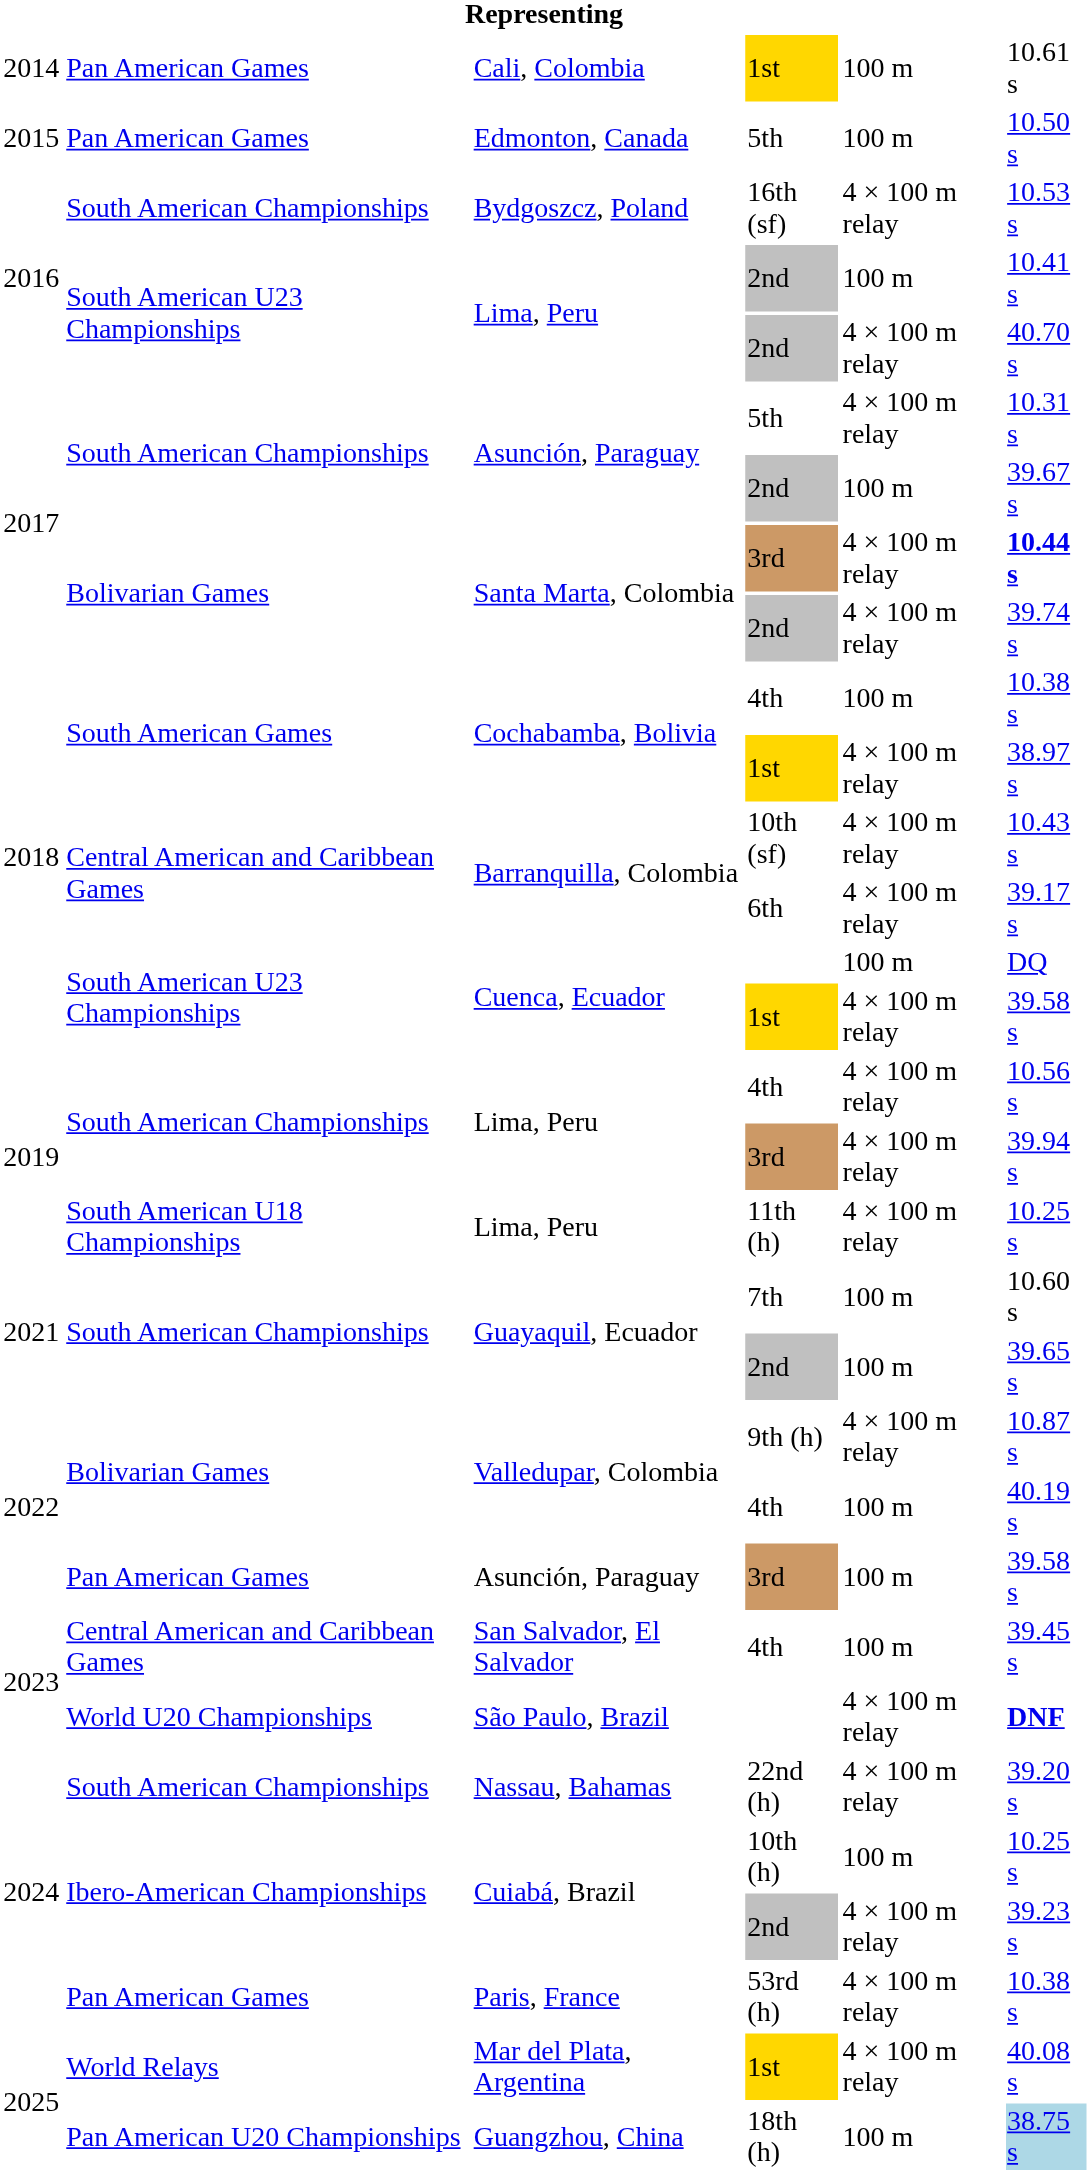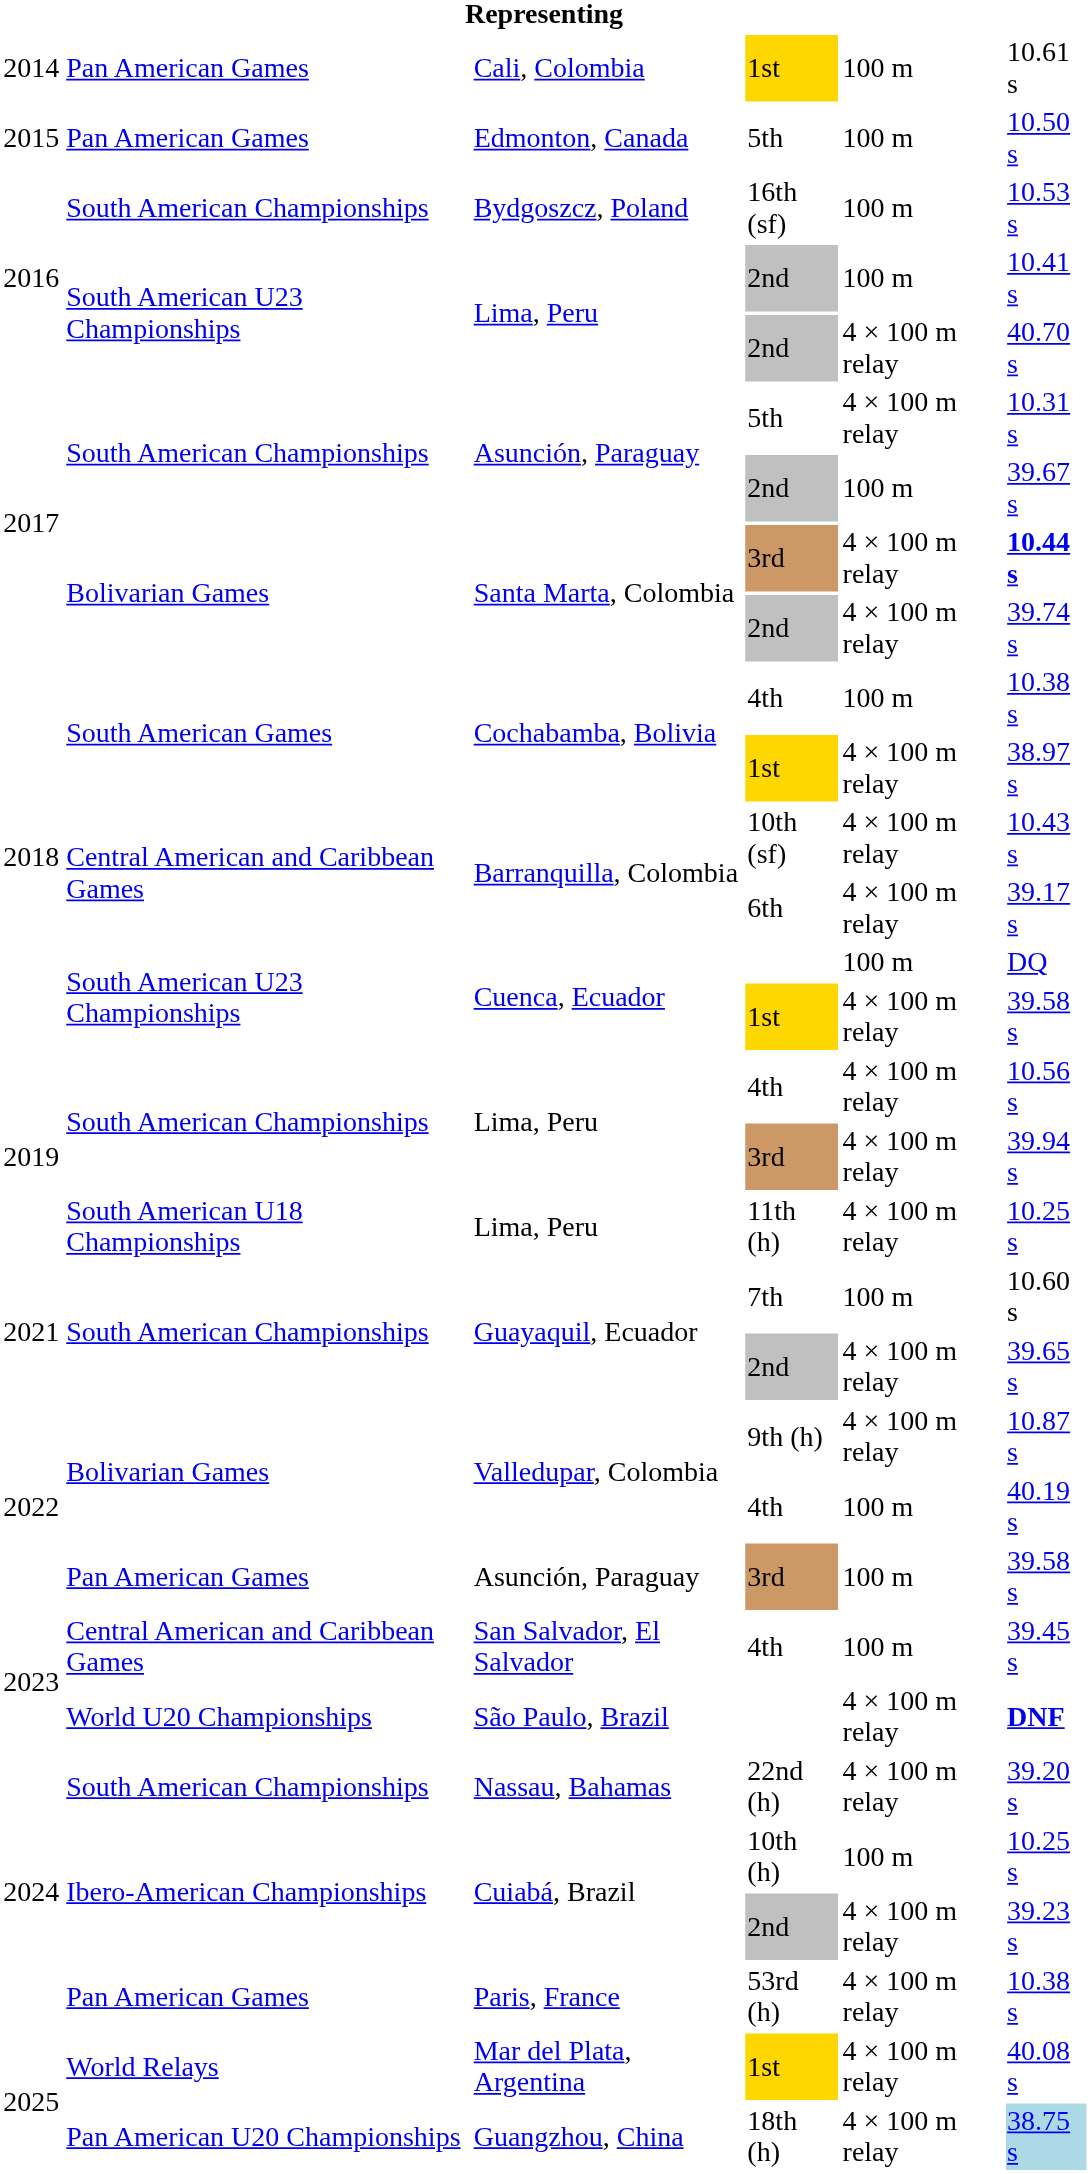 <table>
 <tr>
 <th colspan="6">Representing </th>
 </tr>
 <tr>
 <td>2014</td>
 <td><a href='#'>Pan American Games</a></td>
 <td><a href='#'>Cali</a>, <a href='#'>Colombia</a></td>
 <td bgcolor=gold>1st</td>
 <td>100 m</td>
 <td>10.61 s</td>
 </tr>
 <tr>
 <td>2015</td>
 <td><a href='#'>Pan American Games</a></td>
 <td><a href='#'>Edmonton</a>, <a href='#'>Canada</a></td>
 <td>5th</td>
 <td>100 m</td>
 <td><a href='#'>10.50 s</a></td>
 </tr>
 <tr>
 <td rowspan=3>2016</td>
 <td><a href='#'>South American Championships</a></td>
 <td><a href='#'>Bydgoszcz</a>, <a href='#'>Poland</a></td>
 <td>16th (sf)</td>
-<td>4 × 100 m relay</td>
+<td>100 m</td>
 <td><a href='#'>10.53 s</a></td>
 </tr>
 <tr>
 <td rowspan=2><a href='#'>South American U23 Championships</a></td>
 <td rowspan=2><a href='#'>Lima</a>, <a href='#'>Peru</a></td>
 <td bgcolor=silver>2nd</td>
 <td>100 m</td>
 <td><a href='#'>10.41 s</a></td>
 </tr>
 <tr>
 <td bgcolor=silver>2nd</td>
 <td>4 × 100 m relay</td>
 <td><a href='#'>40.70 s</a></td>
 </tr>
 <tr>
 <td rowspan=4>2017</td>
 <td rowspan=2><a href='#'>South American Championships</a></td>
 <td rowspan=2><a href='#'>Asunción</a>, <a href='#'>Paraguay</a></td>
 <td>5th</td>
 <td>4 × 100 m relay</td>
 <td><a href='#'>10.31 s</a></td>
 </tr>
 <tr>
 <td bgcolor=silver>2nd</td>
 <td>100 m</td>
 <td><a href='#'>39.67 s</a></td>
 </tr>
 <tr>
 <td rowspan=2><a href='#'>Bolivarian Games</a></td>
 <td rowspan=2><a href='#'>Santa Marta</a>, Colombia</td>
 <td bgcolor=cc9966>3rd</td>
 <td>4 × 100 m relay</td>
 <td><strong><a href='#'>10.44 s</a></strong></td>
 </tr>
 <tr>
 <td bgcolor=silver>2nd</td>
 <td>4 × 100 m relay</td>
 <td><a href='#'>39.74 s</a></td>
 </tr>
 <tr>
 <td rowspan=6>2018</td>
 <td rowspan=2><a href='#'>South American Games</a></td>
 <td rowspan=2><a href='#'>Cochabamba</a>, <a href='#'>Bolivia</a></td>
 <td>4th</td>
 <td>100 m</td>
 <td><a href='#'>10.38 s</a></td>
 </tr>
 <tr>
 <td bgcolor=gold>1st</td>
 <td>4 × 100 m relay</td>
 <td><a href='#'>38.97 s</a> <strong></strong></td>
 </tr>
 <tr>
 <td rowspan=2><a href='#'>Central American and Caribbean Games</a></td>
 <td rowspan=2><a href='#'>Barranquilla</a>, Colombia</td>
 <td>10th (sf)</td>
 <td>4 × 100 m relay</td>
 <td><a href='#'>10.43 s</a></td>
 </tr>
 <tr>
 <td>6th</td>
 <td>4 × 100 m relay</td>
 <td><a href='#'>39.17 s</a></td>
 </tr>
 <tr>
 <td rowspan=2><a href='#'>South American U23 Championships</a></td>
 <td rowspan=2><a href='#'>Cuenca</a>, <a href='#'>Ecuador</a></td>
 <td></td>
 <td>100 m</td>
 <td><a href='#'>DQ</a></td>
 </tr>
 <tr>
 <td bgcolor=gold>1st</td>
 <td>4 × 100 m relay</td>
 <td><a href='#'>39.58 s</a></td>
 </tr>
 <tr>
 <td rowspan=3>2019</td>
 <td rowspan=2><a href='#'>South American Championships</a></td>
 <td rowspan=2>Lima, Peru</td>
 <td>4th</td>
 <td>4 × 100 m relay</td>
 <td><a href='#'>10.56 s</a></td>
 </tr>
 <tr>
 <td bgcolor=cc9966>3rd</td>
 <td>4 × 100 m relay</td>
 <td><a href='#'>39.94 s</a></td>
 </tr>
 <tr>
 <td><a href='#'>South American U18 Championships</a></td>
 <td>Lima, Peru</td>
 <td>11th (h)</td>
 <td>4 × 100 m relay</td>
 <td><a href='#'>10.25 s</a></td>
 </tr>
 <tr>
 <td rowspan=2>2021</td>
 <td rowspan=2><a href='#'>South American Championships</a></td>
 <td rowspan=2><a href='#'>Guayaquil</a>, Ecuador</td>
 <td>7th</td>
 <td>100 m</td>
 <td>10.60 s</td>
 </tr>
 <tr>
 <td bgcolor=silver>2nd</td>
-<td>100 m</td>
+<td>4 × 100 m relay</td>
 <td><a href='#'>39.65 s</a></td>
 </tr>
 <tr>
 <td rowspan=3>2022</td>
 <td rowspan=2><a href='#'>Bolivarian Games</a></td>
 <td rowspan=2><a href='#'>Valledupar</a>, Colombia</td>
 <td>9th (h)</td>
 <td>4 × 100 m relay</td>
 <td><a href='#'>10.87 s</a></td>
 </tr>
 <tr>
 <td>4th</td>
 <td>100 m</td>
 <td><a href='#'>40.19 s</a></td>
 </tr>
 <tr>
 <td><a href='#'>Pan American Games</a></td>
 <td>Asunción, Paraguay</td>
 <td bgcolor=cc9966>3rd</td>
 <td>100 m</td>
 <td><a href='#'>39.58 s</a></td>
 </tr>
 <tr>
 <td rowspan=2>2023</td>
 <td><a href='#'>Central American and Caribbean Games</a></td>
 <td><a href='#'>San Salvador</a>, <a href='#'>El Salvador</a></td>
 <td>4th</td>
 <td>100 m</td>
 <td><a href='#'>39.45 s</a></td>
 </tr>
 <tr>
 <td><a href='#'>World U20 Championships</a></td>
 <td><a href='#'>São Paulo</a>, <a href='#'>Brazil</a></td>
 <td></td>
 <td>4 × 100 m relay</td>
 <td><strong><a href='#'>DNF</a></strong></td>
 </tr>
 <tr>
 <td rowspan=4>2024</td>
 <td><a href='#'>South American Championships</a></td>
 <td><a href='#'>Nassau</a>, <a href='#'>Bahamas</a></td>
 <td>22nd (h)</td>
 <td>4 × 100 m relay</td>
 <td><a href='#'>39.20 s</a></td>
 </tr>
 <tr>
 <td rowspan=2><a href='#'>Ibero-American Championships</a></td>
 <td rowspan=2><a href='#'>Cuiabá</a>, Brazil</td>
 <td>10th (h)</td>
 <td>100 m</td>
 <td><a href='#'>10.25 s</a></td>
 </tr>
 <tr>
 <td bgcolor=silver>2nd</td>
 <td>4 × 100 m relay</td>
 <td><a href='#'>39.23 s</a></td>
 </tr>
 <tr>
 <td><a href='#'>Pan American Games</a></td>
 <td><a href='#'>Paris</a>, <a href='#'>France</a></td>
 <td>53rd (h)</td>
 <td>4 × 100 m relay</td>
 <td><a href='#'>10.38 s</a></td>
 </tr>
 <tr>
 <td rowspan=2>2025</td>
 <td><a href='#'>World Relays</a></td>
 <td><a href='#'>Mar del Plata</a>, <a href='#'>Argentina</a></td>
 <td bgcolor=gold>1st</td>
 <td>4 × 100 m relay</td>
 <td><a href='#'>40.08 s</a></td>
 </tr>
 <tr>
 <td><a href='#'>Pan American U20 Championships</a></td>
 <td><a href='#'>Guangzhou</a>, <a href='#'>China</a></td>
 <td>18th (h)</td>
-<td>100 m</td>
+<td>4 × 100 m relay</td>
 <td style="background: lightblue;"><a href='#'>38.75 s</a></td>
 </tr>
 </table>
